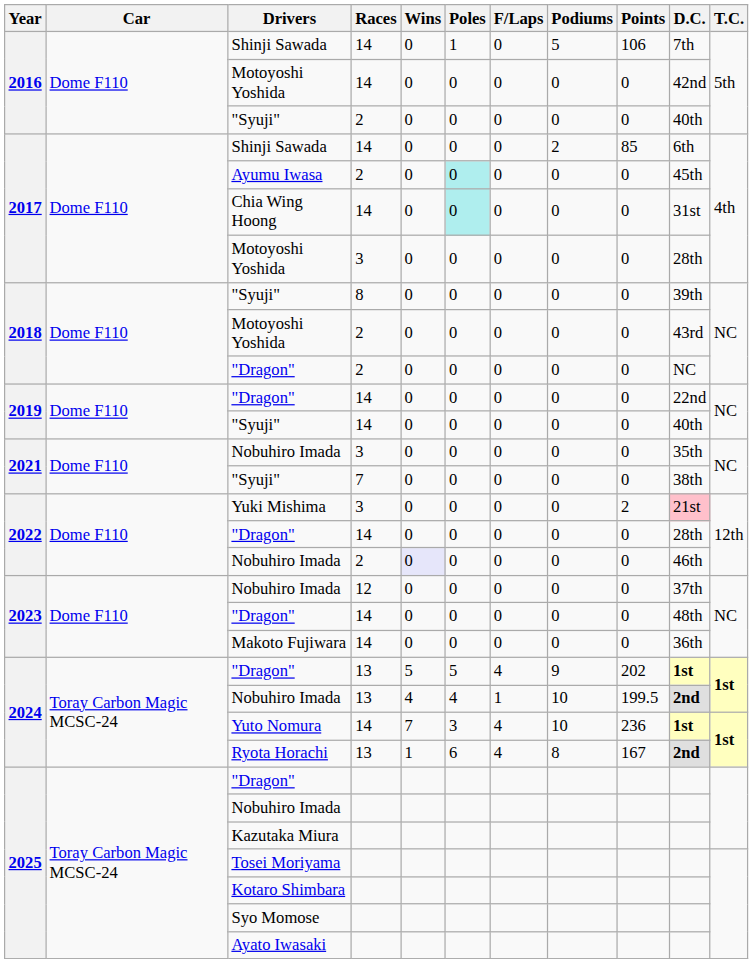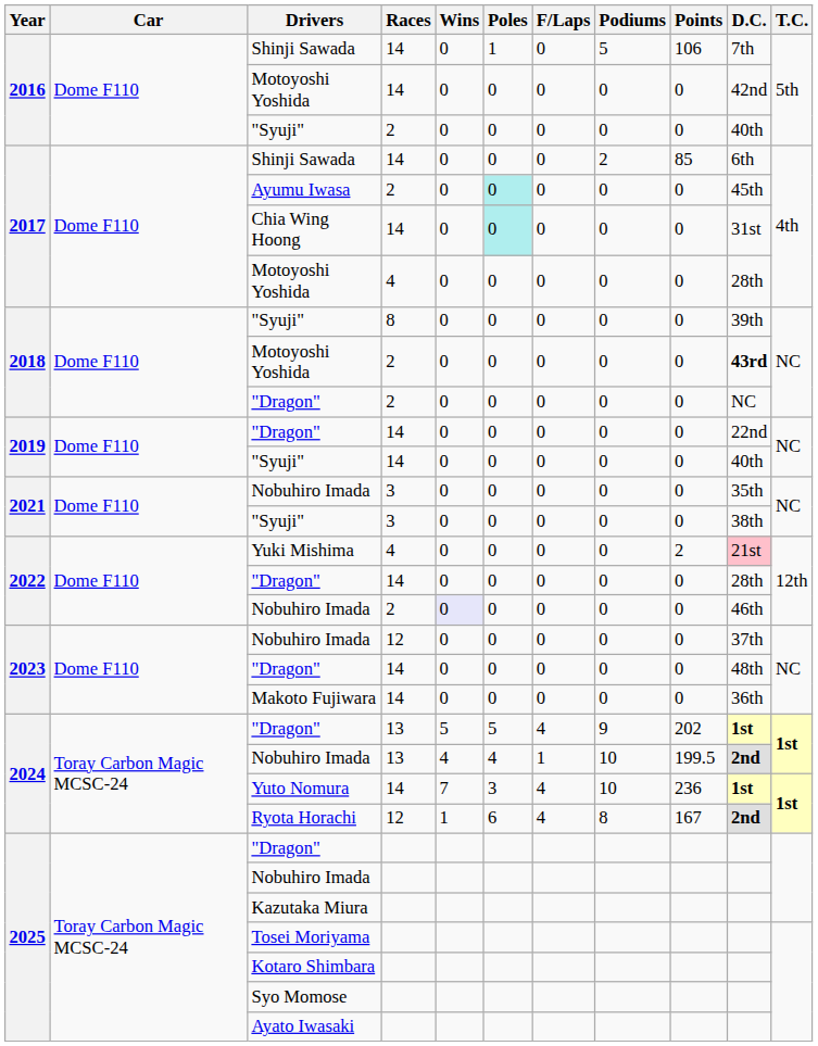 <table class="wikitable" style="font-size:85%">
 <tr>
 <th>Year</th>
 <th>Car</th>
 <th>Drivers</th>
 <th>Races</th>
 <th>Wins</th>
 <th>Poles</th>
 <th>F/Laps</th>
 <th>Podiums</th>
 <th>Points</th>
 <th>D.C.</th>
 <th>T.C.</th>
 </tr>
 <tr>
 <th rowspan="3"><a href='#'>2016</a></th>
 <td rowspan="3"><a href='#'>Dome F110</a></td>
 <td> Shinji Sawada</td>
 <td>14</td>
 <td>0</td>
 <td>1</td>
 <td>0</td>
 <td>5</td>
 <td>106</td>
 <td>7th</td>
 <td rowspan="3">5th</td>
 </tr>
 <tr>
 <td> Motoyoshi Yoshida</td>
 <td>14</td>
 <td>0</td>
 <td>0</td>
 <td>0</td>
 <td>0</td>
 <td>0</td>
 <td>42nd</td>
 </tr>
 <tr>
 <td> "Syuji"</td>
 <td>2</td>
 <td>0</td>
 <td>0</td>
 <td>0</td>
 <td>0</td>
 <td>0</td>
 <td>40th</td>
 </tr>
 <tr>
 <th rowspan="4"><a href='#'>2017</a></th>
 <td rowspan="4"><a href='#'>Dome F110</a></td>
 <td> Shinji Sawada</td>
 <td>14</td>
 <td>0</td>
 <td>0</td>
 <td>0</td>
 <td>2</td>
 <td>85</td>
 <td>6th</td>
 <td rowspan="4">4th</td>
 </tr>
 <tr>
 <td> <a href='#'>Ayumu Iwasa</a></td>
 <td>2</td>
 <td>0</td>
 <td style="background: paleturquoise;">0</td>
 <td>0</td>
 <td>0</td>
 <td>0</td>
 <td>45th</td>
 </tr>
 <tr>
 <td> Chia Wing Hoong</td>
 <td>14</td>
 <td>0</td>
 <td style="background: paleturquoise;">0</td>
 <td>0</td>
 <td>0</td>
 <td>0</td>
 <td>31st</td>
 </tr>
 <tr>
 <td> Motoyoshi Yoshida</td>
-<td>3</td>
+<td>4</td>
 <td>0</td>
 <td>0</td>
 <td>0</td>
 <td>0</td>
 <td>0</td>
 <td>28th</td>
 </tr>
 <tr>
 <th rowspan="3"><a href='#'>2018</a></th>
 <td rowspan="3"><a href='#'>Dome F110</a></td>
 <td> "Syuji"</td>
 <td>8</td>
 <td>0</td>
 <td>0</td>
 <td>0</td>
 <td>0</td>
 <td>0</td>
 <td>39th</td>
 <td rowspan="3">NC</td>
 </tr>
 <tr>
 <td> Motoyoshi Yoshida</td>
 <td>2</td>
 <td>0</td>
 <td>0</td>
 <td>0</td>
 <td>0</td>
 <td>0</td>
-<td>43rd</td>
+<td><strong>43rd</strong></td>
 </tr>
 <tr>
 <td> <a href='#'>"Dragon"</a></td>
 <td>2</td>
 <td>0</td>
 <td>0</td>
 <td>0</td>
 <td>0</td>
 <td>0</td>
 <td>NC</td>
 </tr>
 <tr>
 <th rowspan="2"><a href='#'>2019</a></th>
 <td rowspan="2"><a href='#'>Dome F110</a></td>
 <td> <a href='#'>"Dragon"</a></td>
 <td>14</td>
 <td>0</td>
 <td>0</td>
 <td>0</td>
 <td>0</td>
 <td>0</td>
 <td>22nd</td>
 <td rowspan="2">NC</td>
 </tr>
 <tr>
 <td> "Syuji"</td>
 <td>14</td>
 <td>0</td>
 <td>0</td>
 <td>0</td>
 <td>0</td>
 <td>0</td>
 <td>40th</td>
 </tr>
 <tr>
 <th rowspan="2"><a href='#'>2021</a></th>
 <td rowspan="2"><a href='#'>Dome F110</a></td>
 <td> Nobuhiro Imada</td>
 <td>3</td>
 <td>0</td>
 <td>0</td>
 <td>0</td>
 <td>0</td>
 <td>0</td>
 <td>35th</td>
 <td rowspan="2">NC</td>
 </tr>
 <tr>
 <td> "Syuji"</td>
-<td>7</td>
+<td>3</td>
 <td>0</td>
 <td>0</td>
 <td>0</td>
 <td>0</td>
 <td>0</td>
 <td>38th</td>
 </tr>
 <tr>
 <th rowspan="3"><a href='#'>2022</a></th>
 <td rowspan="3"><a href='#'>Dome F110</a></td>
 <td> Yuki Mishima</td>
-<td>3</td>
+<td>4</td>
 <td>0</td>
 <td>0</td>
 <td>0</td>
 <td>0</td>
 <td>2</td>
 <td style="background: pink;">21st</td>
 <td rowspan="3">12th</td>
 </tr>
 <tr>
 <td> <a href='#'>"Dragon"</a></td>
 <td>14</td>
 <td>0</td>
 <td>0</td>
 <td>0</td>
 <td>0</td>
 <td>0</td>
 <td>28th</td>
 </tr>
 <tr>
 <td> Nobuhiro Imada</td>
 <td>2</td>
 <td style="background: lavender;">0</td>
 <td>0</td>
 <td>0</td>
 <td>0</td>
 <td>0</td>
 <td>46th</td>
 </tr>
 <tr>
 <th rowspan="3"><a href='#'>2023</a></th>
 <td rowspan="3"><a href='#'>Dome F110</a></td>
 <td> Nobuhiro Imada</td>
 <td>12</td>
 <td>0</td>
 <td>0</td>
 <td>0</td>
 <td>0</td>
 <td>0</td>
 <td>37th</td>
 <td rowspan="3">NC</td>
 </tr>
 <tr>
 <td> <a href='#'>"Dragon"</a></td>
 <td>14</td>
 <td>0</td>
 <td>0</td>
 <td>0</td>
 <td>0</td>
 <td>0</td>
 <td>48th</td>
 </tr>
 <tr>
 <td> Makoto Fujiwara</td>
 <td>14</td>
 <td>0</td>
 <td>0</td>
 <td>0</td>
 <td>0</td>
 <td>0</td>
 <td>36th</td>
 </tr>
 <tr>
 <th rowspan="4"><a href='#'>2024</a></th>
 <td rowspan="4"><a href='#'>Toray Carbon Magic</a> MCSC-24</td>
 <td> <a href='#'>"Dragon"</a></td>
 <td>13</td>
 <td>5</td>
 <td>5</td>
 <td>4</td>
 <td>9</td>
 <td>202</td>
 <td style="background:#FFFFBF;"><strong>1st</strong></td>
 <td rowspan="2" style="background:#FFFFBF;"><strong>1st</strong></td>
 </tr>
 <tr>
 <td> Nobuhiro Imada</td>
 <td>13</td>
 <td>4</td>
 <td>4</td>
 <td>1</td>
 <td>10</td>
 <td>199.5</td>
 <td style="background:#DFDFDF;"><strong>2nd</strong></td>
 </tr>
 <tr>
 <td> <a href='#'>Yuto Nomura</a></td>
 <td>14</td>
 <td>7</td>
 <td>3</td>
 <td>4</td>
 <td>10</td>
 <td>236</td>
 <td style="background:#FFFFBF;"><strong>1st</strong></td>
 <td rowspan="2" style="background:#FFFFBF;"><strong>1st</strong></td>
 </tr>
 <tr>
 <td> <a href='#'>Ryota Horachi</a></td>
-<td>13</td>
+<td>12</td>
 <td>1</td>
 <td>6</td>
 <td>4</td>
 <td>8</td>
 <td>167</td>
 <td style="background:#DFDFDF;"><strong>2nd</strong></td>
 </tr>
 <tr>
 <th rowspan="7"><a href='#'>2025</a></th>
 <td rowspan="7"><a href='#'>Toray Carbon Magic</a> MCSC-24</td>
 <td> <a href='#'>"Dragon"</a></td>
 <td></td>
 <td></td>
 <td></td>
 <td></td>
 <td></td>
 <td></td>
 <td></td>
 <td rowspan="3"></td>
 </tr>
 <tr>
 <td> Nobuhiro Imada</td>
 <td></td>
 <td></td>
 <td></td>
 <td></td>
 <td></td>
 <td></td>
 <td></td>
 </tr>
 <tr>
 <td> Kazutaka Miura</td>
 <td></td>
 <td></td>
 <td></td>
 <td></td>
 <td></td>
 <td></td>
 <td></td>
 </tr>
 <tr>
 <td> <a href='#'>Tosei Moriyama</a></td>
 <td></td>
 <td></td>
 <td></td>
 <td></td>
 <td></td>
 <td></td>
 <td></td>
 <td rowspan="4"></td>
 </tr>
 <tr>
 <td> <a href='#'>Kotaro Shimbara</a></td>
 <td></td>
 <td></td>
 <td></td>
 <td></td>
 <td></td>
 <td></td>
 <td></td>
 </tr>
 <tr>
 <td> Syo Momose</td>
 <td></td>
 <td></td>
 <td></td>
 <td></td>
 <td></td>
 <td></td>
 <td></td>
 </tr>
 <tr>
 <td> <a href='#'>Ayato Iwasaki</a></td>
 <td></td>
 <td></td>
 <td></td>
 <td></td>
 <td></td>
 <td></td>
 <td></td>
 </tr>
 </table>
